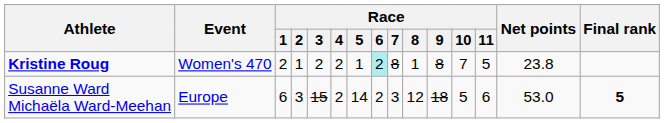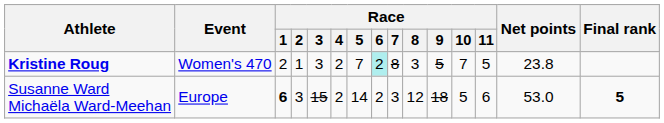 <table class="wikitable" style="font-size:90%">
 <tr>
 <th rowspan="2">Athlete</th>
 <th rowspan="2">Event</th>
 <th colspan=11>Race</th>
 <th rowspan=2>Net points</th>
 <th rowspan=2>Final rank</th>
 </tr>
 <tr style="font-size:95%">
 <th>1</th>
 <th>2</th>
 <th>3</th>
 <th>4</th>
 <th>5</th>
 <th>6</th>
 <th>7</th>
 <th>8</th>
 <th>9</th>
 <th>10</th>
 <th>11</th>
 </tr>
 <tr align=center>
 <td align=left><strong><a href='#'>Kristine Roug</a></strong></td>
 <td align=left><a href='#'>Women's 470</a></td>
 <td>2</td>
 <td>1</td>
+<td>3</td>
 <td>2</td>
-<td>2</td>
-<td>1</td>
+<td>7</td>
 <td style="background: paleturquoise;">2</td>
 <td><s>8</s></td>
-<td>1</td>
-<td><s>8</s></td>
+<td>3</td>
+<td><s>5</s></td>
 <td>7</td>
 <td>5</td>
 <td>23.8</td>
 <td></td>
 </tr>
 <tr align=center>
 <td align=left><a href='#'>Susanne Ward</a><br><a href='#'>Michaëla Ward-Meehan</a></td>
 <td align=left><a href='#'>Europe</a></td>
-<td>6</td>
+<td><strong>6</strong></td>
 <td>3</td>
 <td><s>15</s></td>
 <td>2</td>
 <td>14</td>
 <td>2</td>
 <td>3</td>
 <td>12</td>
 <td><s>18</s></td>
 <td>5</td>
 <td>6</td>
 <td>53.0</td>
 <td><strong>5</strong></td>
 </tr>
 </table>
